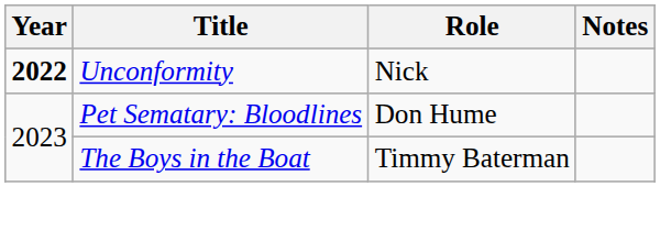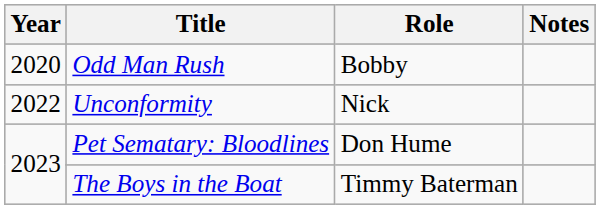 <table class="wikitable sortable">
 <tr>
 <th>Year</th>
 <th>Title</th>
 <th>Role</th>
 <th>Notes</th>
 </tr>
 <tr>
-<td><strong>2022</strong></td>
+<td>2020</td>
+<td><a href='#'><em>Odd Man Rush</em></a></td>
+<td>Bobby</td>
+<td></td>
+</tr>
+<tr>
+<td>2022</td>
 <td><em><a href='#'>Unconformity</a></em></td>
 <td>Nick</td>
 <td></td>
 </tr>
 <tr>
 <td rowspan="2">2023</td>
 <td><em><a href='#'>Pet Sematary: Bloodlines</a></em></td>
 <td>Don Hume</td>
 <td></td>
 </tr>
 <tr>
 <td><a href='#'><em>The Boys in the Boat</em></a></td>
 <td>Timmy Baterman</td>
 <td></td>
 </tr>
 </table>
